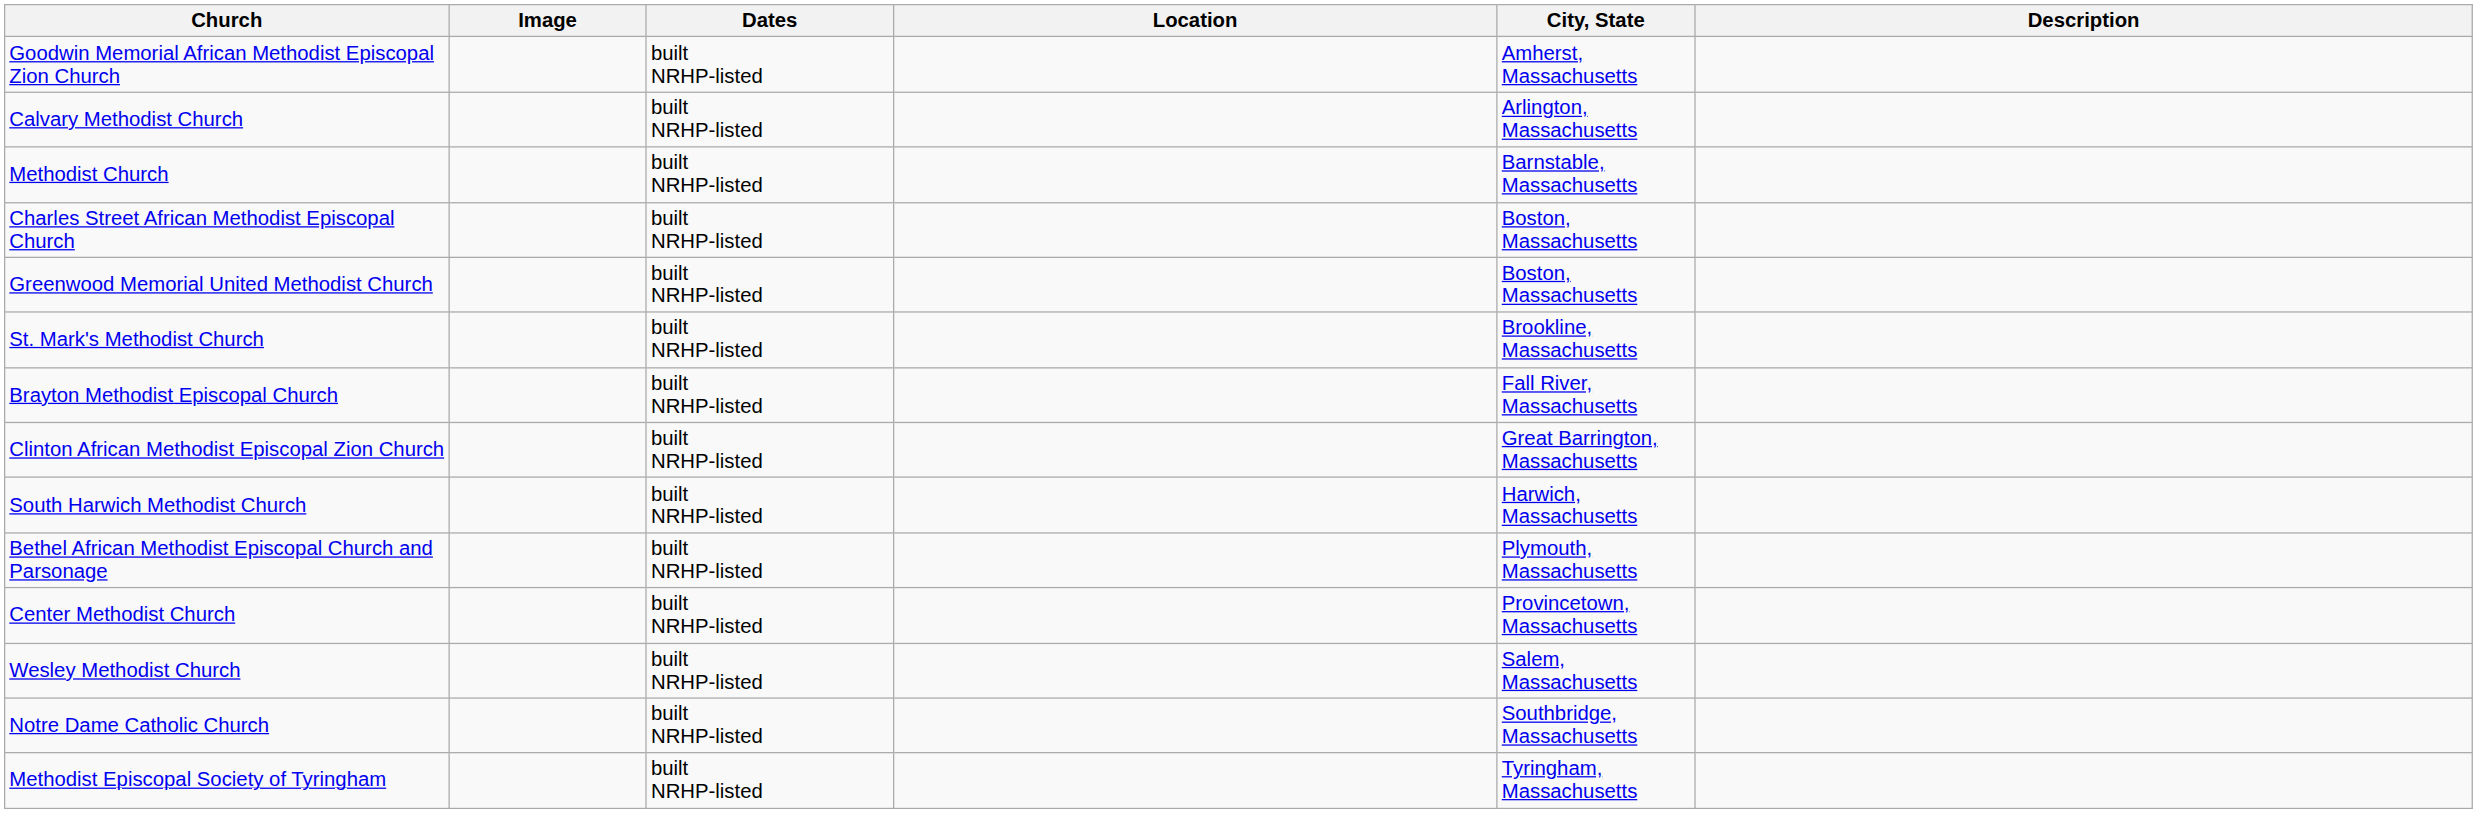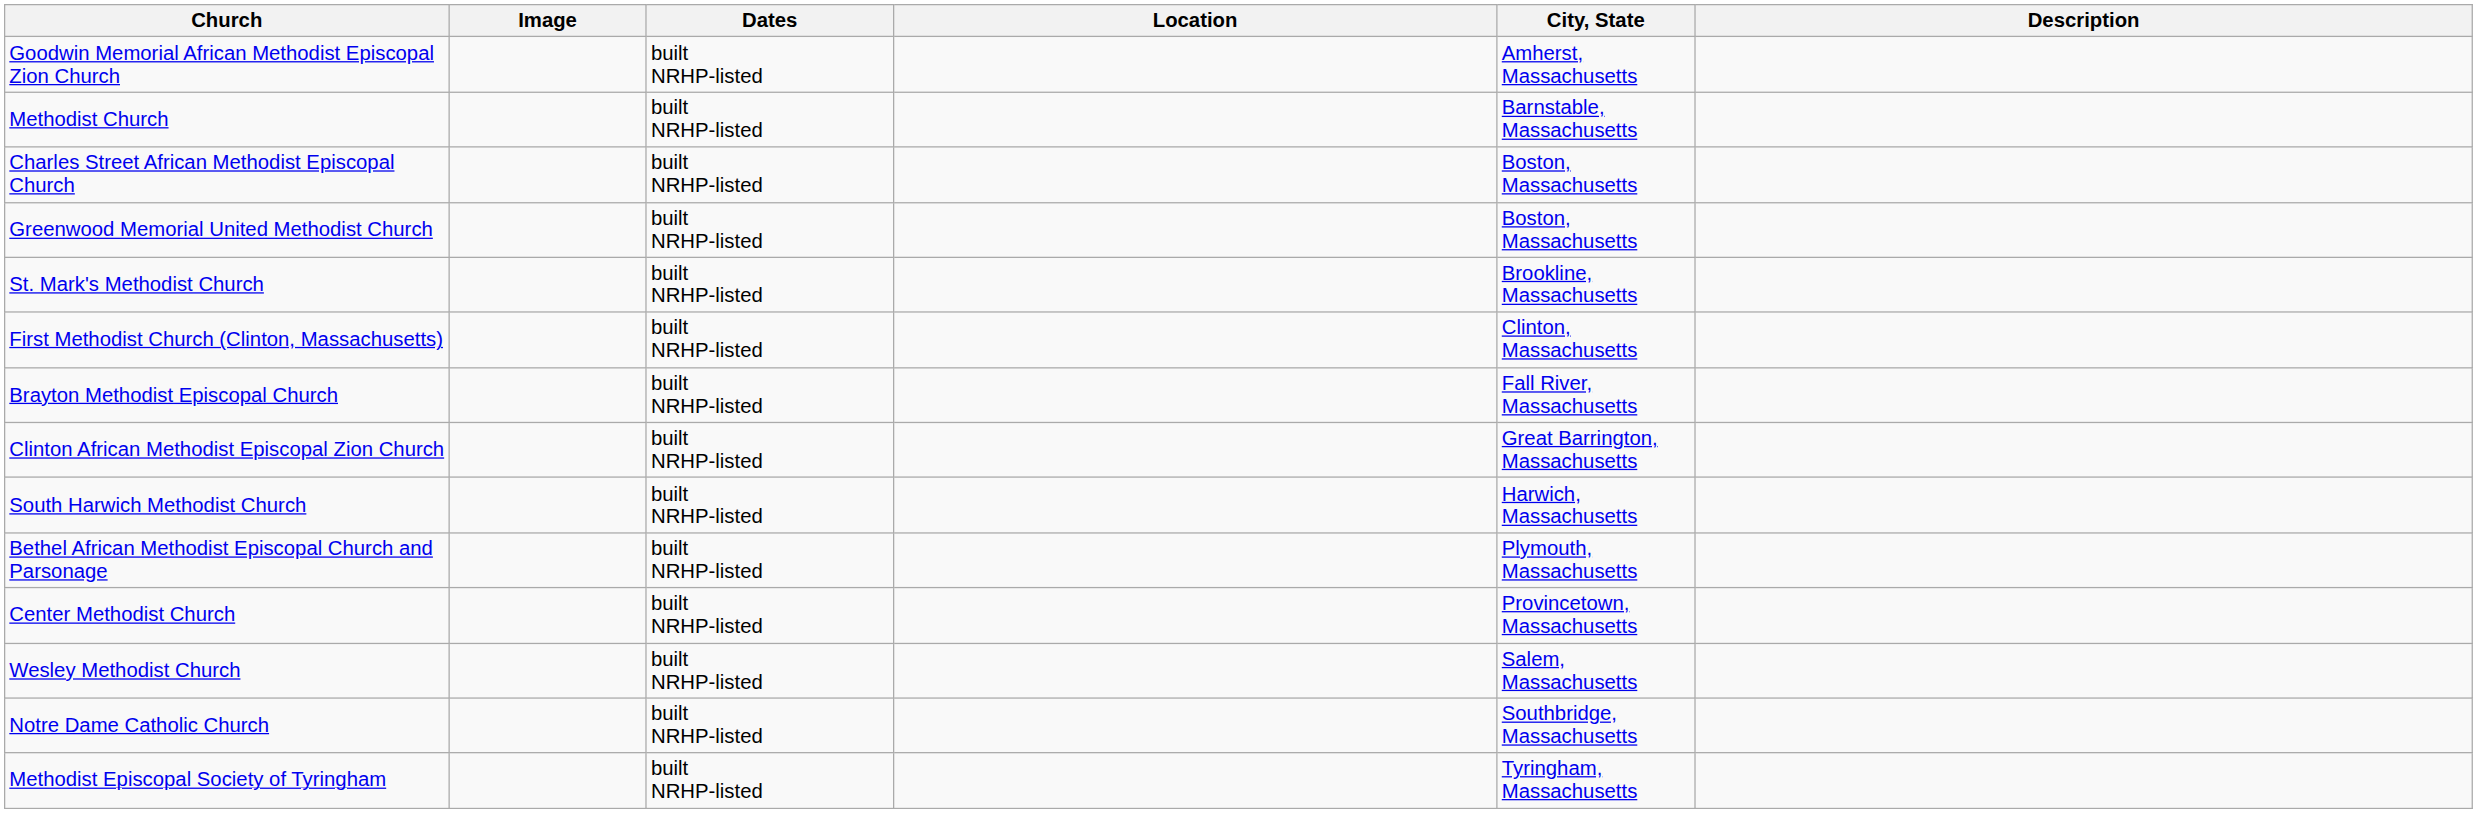 <table class="wikitable sortable" style="width:98%">
 <tr>
 <th style="width:18%;"><strong>Church</strong></th>
 <th style="width:8%;" class="unsortable"><strong>Image</strong></th>
 <th style="width:10%;"><strong>Dates</strong></th>
 <th><strong>Location</strong></th>
 <th style="width:8%;"><strong>City, State</strong></th>
 <th class="unsortable"><strong>Description</strong></th>
 </tr>
 <tr>
 <td><a href='#'>Goodwin Memorial African Methodist Episcopal Zion Church</a></td>
 <td></td>
 <td>built<br> NRHP-listed</td>
 <td></td>
 <td><a href='#'>Amherst, Massachusetts</a></td>
-<td></td>
-</tr>
-<tr>
-<td><a href='#'>Calvary Methodist Church</a></td>
-<td></td>
-<td>built<br> NRHP-listed</td>
-<td></td>
-<td><a href='#'>Arlington, Massachusetts</a></td>
 <td></td>
 </tr>
 <tr>
 <td><a href='#'>Methodist Church</a></td>
 <td></td>
 <td>built<br> NRHP-listed</td>
 <td></td>
 <td><a href='#'>Barnstable, Massachusetts</a></td>
 <td></td>
 </tr>
 <tr>
 <td><a href='#'>Charles Street African Methodist Episcopal Church</a></td>
 <td></td>
 <td>built<br> NRHP-listed</td>
 <td></td>
 <td><a href='#'>Boston, Massachusetts</a></td>
 <td></td>
 </tr>
 <tr>
 <td><a href='#'>Greenwood Memorial United Methodist Church</a></td>
 <td></td>
 <td>built<br> NRHP-listed</td>
 <td></td>
 <td><a href='#'>Boston, Massachusetts</a></td>
 <td></td>
 </tr>
 <tr>
 <td><a href='#'>St. Mark's Methodist Church</a></td>
 <td></td>
 <td>built<br> NRHP-listed</td>
 <td></td>
 <td><a href='#'>Brookline, Massachusetts</a></td>
+<td></td>
+</tr>
+<tr>
+<td><a href='#'>First Methodist Church (Clinton, Massachusetts)</a></td>
+<td></td>
+<td>built<br> NRHP-listed</td>
+<td></td>
+<td><a href='#'>Clinton, Massachusetts</a></td>
 <td></td>
 </tr>
 <tr>
 <td><a href='#'>Brayton Methodist Episcopal Church</a></td>
 <td></td>
 <td>built<br> NRHP-listed</td>
 <td></td>
 <td><a href='#'>Fall River, Massachusetts</a></td>
 <td></td>
 </tr>
 <tr>
 <td><a href='#'>Clinton African Methodist Episcopal Zion Church</a></td>
 <td></td>
 <td>built<br> NRHP-listed</td>
 <td></td>
 <td><a href='#'>Great Barrington, Massachusetts</a></td>
 <td></td>
 </tr>
 <tr>
 <td><a href='#'>South Harwich Methodist Church</a></td>
 <td></td>
 <td>built<br> NRHP-listed</td>
 <td></td>
 <td><a href='#'>Harwich, Massachusetts</a></td>
 <td></td>
 </tr>
 <tr>
 <td><a href='#'>Bethel African Methodist Episcopal Church and Parsonage</a></td>
 <td></td>
 <td>built<br> NRHP-listed</td>
 <td></td>
 <td><a href='#'>Plymouth, Massachusetts</a></td>
 <td></td>
 </tr>
 <tr>
 <td><a href='#'>Center Methodist Church</a></td>
 <td></td>
 <td>built<br> NRHP-listed</td>
 <td></td>
 <td><a href='#'>Provincetown, Massachusetts</a></td>
 <td></td>
 </tr>
 <tr>
 <td><a href='#'>Wesley Methodist Church</a></td>
 <td></td>
 <td>built<br> NRHP-listed</td>
 <td></td>
 <td><a href='#'>Salem, Massachusetts</a></td>
 <td></td>
 </tr>
 <tr>
 <td><a href='#'>Notre Dame Catholic Church</a></td>
 <td></td>
 <td>built<br> NRHP-listed</td>
 <td></td>
 <td><a href='#'>Southbridge, Massachusetts</a></td>
 <td></td>
 </tr>
 <tr ->
 <td><a href='#'>Methodist Episcopal Society of Tyringham</a></td>
 <td></td>
 <td>built<br> NRHP-listed</td>
 <td></td>
 <td><a href='#'>Tyringham, Massachusetts</a></td>
 <td></td>
 </tr>
 <tr>
 </tr>
 </table>
